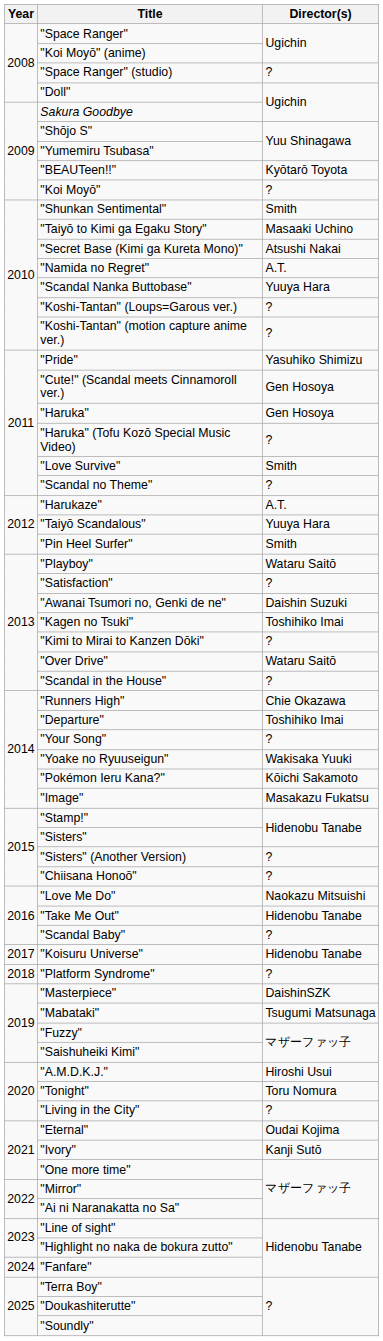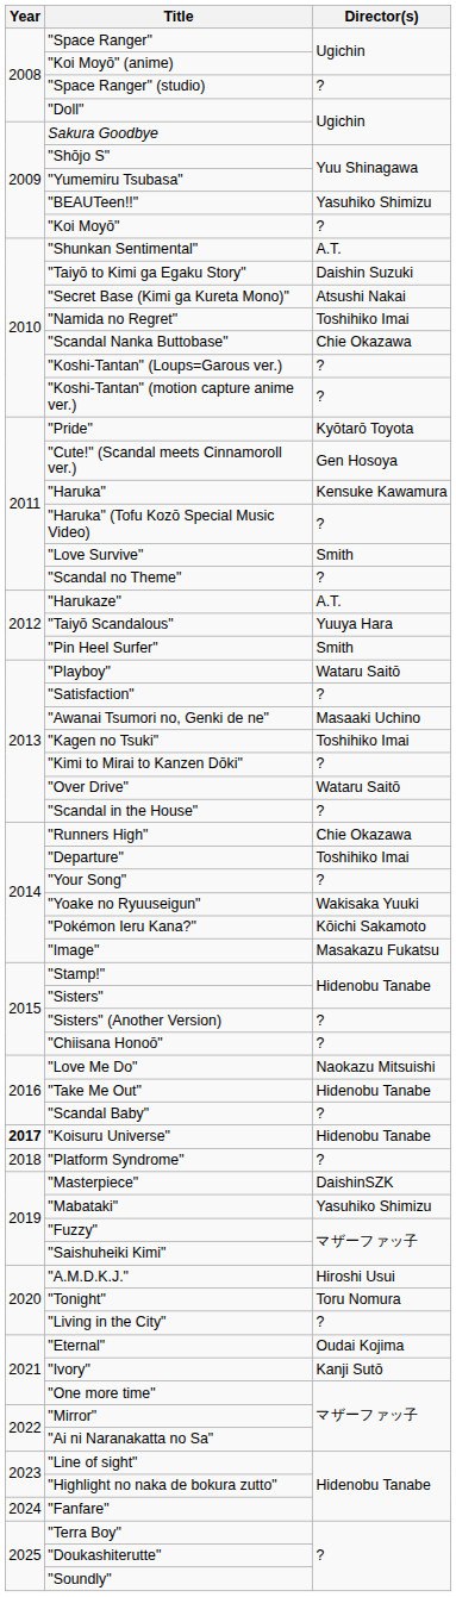 <table class="wikitable">
 <tr>
 <th style="text-align:center;">Year</th>
 <th style="text-align:center; width:285px;">Title</th>
 <th style="text-align:center;">Director(s)</th>
 </tr>
 <tr>
 <td style="text-align:center;" rowspan="4">2008</td>
 <td>"Space Ranger"</td>
 <td rowspan=2>Ugichin</td>
 </tr>
 <tr>
 <td>"Koi Moyō" (anime)</td>
 </tr>
 <tr>
 <td>"Space Ranger" (studio)</td>
 <td>?</td>
 </tr>
 <tr>
 <td>"Doll"</td>
 <td rowspan=2>Ugichin</td>
 </tr>
 <tr>
 <td style="text-align:center;" rowspan="5">2009</td>
 <td><em>Sakura Goodbye</em></td>
 </tr>
 <tr>
 <td>"Shōjo S"</td>
 <td rowspan=2>Yuu Shinagawa</td>
 </tr>
 <tr>
 <td>"Yumemiru Tsubasa"</td>
 </tr>
 <tr>
 <td>"BEAUTeen!!"</td>
-<td>Kyōtarō Toyota</td>
+<td>Yasuhiko Shimizu</td>
 </tr>
 <tr>
 <td>"Koi Moyō"</td>
 <td>?</td>
 </tr>
 <tr>
 <td style="text-align:center;" rowspan="7">2010</td>
 <td>"Shunkan Sentimental"</td>
-<td>Smith</td>
+<td>A.T.</td>
 </tr>
 <tr>
 <td>"Taiyō to Kimi ga Egaku Story"</td>
-<td>Masaaki Uchino</td>
+<td>Daishin Suzuki</td>
 </tr>
 <tr>
 <td>"Secret Base (Kimi ga Kureta Mono)"</td>
 <td>Atsushi Nakai</td>
 </tr>
 <tr>
 <td>"Namida no Regret"</td>
-<td>A.T.</td>
+<td>Toshihiko Imai</td>
 </tr>
 <tr>
 <td>"Scandal Nanka Buttobase"</td>
-<td>Yuuya Hara</td>
+<td>Chie Okazawa</td>
 </tr>
 <tr>
 <td>"Koshi-Tantan" (Loups=Garous ver.)</td>
 <td>?</td>
 </tr>
 <tr>
 <td>"Koshi-Tantan" (motion capture anime ver.)</td>
 <td>?</td>
 </tr>
 <tr>
 <td style="text-align:center;" rowspan="6">2011</td>
 <td>"Pride"</td>
-<td>Yasuhiko Shimizu</td>
+<td>Kyōtarō Toyota</td>
 </tr>
 <tr>
 <td>"Cute!" (Scandal meets Cinnamoroll ver.)</td>
 <td>Gen Hosoya</td>
 </tr>
 <tr>
 <td>"Haruka"</td>
-<td>Gen Hosoya</td>
+<td>Kensuke Kawamura</td>
 </tr>
 <tr>
 <td>"Haruka" (Tofu Kozō Special Music Video)</td>
 <td>?</td>
 </tr>
 <tr>
 <td>"Love Survive"</td>
 <td>Smith</td>
 </tr>
 <tr>
 <td>"Scandal no Theme"</td>
 <td>?</td>
 </tr>
 <tr>
 <td style="text-align:center;" rowspan="3">2012</td>
 <td>"Harukaze"</td>
 <td>A.T.</td>
 </tr>
 <tr>
 <td>"Taiyō Scandalous"</td>
 <td>Yuuya Hara</td>
 </tr>
 <tr>
 <td>"Pin Heel Surfer"</td>
 <td>Smith</td>
 </tr>
 <tr>
 <td style="text-align:center;" rowspan="7">2013</td>
 <td>"Playboy"</td>
 <td>Wataru Saitō</td>
 </tr>
 <tr>
 <td>"Satisfaction"</td>
 <td>?</td>
 </tr>
 <tr>
 <td>"Awanai Tsumori no, Genki de ne"</td>
-<td>Daishin Suzuki</td>
+<td>Masaaki Uchino</td>
 </tr>
 <tr>
 <td>"Kagen no Tsuki"</td>
 <td>Toshihiko Imai</td>
 </tr>
 <tr>
 <td>"Kimi to Mirai to Kanzen Dōki"</td>
 <td>?</td>
 </tr>
 <tr>
 <td>"Over Drive"</td>
 <td>Wataru Saitō</td>
 </tr>
 <tr>
 <td>"Scandal in the House"</td>
 <td>?</td>
 </tr>
 <tr>
 <td style="text-align:center;" rowspan="6">2014</td>
 <td>"Runners High"</td>
 <td>Chie Okazawa</td>
 </tr>
 <tr>
 <td>"Departure"</td>
 <td>Toshihiko Imai</td>
 </tr>
 <tr>
 <td>"Your Song"</td>
 <td>?</td>
 </tr>
 <tr>
 <td>"Yoake no Ryuuseigun"</td>
 <td>Wakisaka Yuuki</td>
 </tr>
 <tr>
 <td>"Pokémon Ieru Kana?"</td>
 <td>Kōichi Sakamoto</td>
 </tr>
 <tr>
 <td>"Image"</td>
 <td>Masakazu Fukatsu</td>
 </tr>
 <tr>
 <td style="text-align:center;" rowspan="4">2015</td>
 <td>"Stamp!"</td>
 <td rowspan="2">Hidenobu Tanabe</td>
 </tr>
 <tr>
 <td>"Sisters"</td>
 </tr>
 <tr>
 <td>"Sisters" (Another Version)</td>
 <td>?</td>
 </tr>
 <tr>
 <td>"Chiisana Honoō"</td>
 <td>?</td>
 </tr>
 <tr>
 <td style="text-align:center;" rowspan="3">2016</td>
 <td>"Love Me Do"</td>
 <td>Naokazu Mitsuishi</td>
 </tr>
 <tr>
 <td>"Take Me Out"</td>
 <td>Hidenobu Tanabe</td>
 </tr>
 <tr>
 <td>"Scandal Baby"</td>
 <td>?</td>
 </tr>
 <tr>
-<td style="text-align:center;">2017</td>
+<td style="text-align:center;"><strong>2017</strong></td>
 <td>"Koisuru Universe"</td>
 <td>Hidenobu Tanabe</td>
 </tr>
 <tr>
 <td style="text-align:center;">2018</td>
 <td>"Platform Syndrome"</td>
 <td>?</td>
 </tr>
 <tr>
 <td style="text-align:center;" rowspan="4">2019</td>
 <td>"Masterpiece"</td>
 <td>DaishinSZK</td>
 </tr>
 <tr>
 <td>"Mabataki"</td>
-<td>Tsugumi Matsunaga</td>
+<td>Yasuhiko Shimizu</td>
 </tr>
 <tr>
 <td>"Fuzzy"</td>
 <td rowspan="2">マザーファッ子</td>
 </tr>
 <tr>
 <td>"Saishuheiki Kimi"</td>
 </tr>
 <tr>
 <td rowspan="3" style="text-align:center;">2020</td>
 <td>"A.M.D.K.J."</td>
 <td>Hiroshi Usui</td>
 </tr>
 <tr>
 <td>"Tonight"</td>
 <td>Toru Nomura</td>
 </tr>
 <tr>
 <td>"Living in the City"</td>
 <td>?</td>
 </tr>
 <tr>
 <td rowspan="3" style="text-align:center;">2021</td>
 <td>"Eternal"</td>
 <td>Oudai Kojima</td>
 </tr>
 <tr>
 <td>"Ivory"</td>
 <td>Kanji Sutō</td>
 </tr>
 <tr>
 <td>"One more time"</td>
 <td rowspan="3">マザーファッ子</td>
 </tr>
 <tr>
 <td rowspan="2" style="text-align:center;">2022</td>
 <td>"Mirror"</td>
 </tr>
 <tr>
 <td>"Ai ni Naranakatta no Sa"</td>
 </tr>
 <tr>
 <td rowspan="2" style="text-align:center;">2023</td>
 <td>"Line of sight"</td>
 <td rowspan="3">Hidenobu Tanabe</td>
 </tr>
 <tr>
 <td>"Highlight no naka de bokura zutto"</td>
 </tr>
 <tr>
 <td rowspan="1" style="text-align:center;">2024</td>
 <td>"Fanfare"</td>
 </tr>
 <tr>
 <td rowspan="3" style="text-align:center;">2025</td>
 <td>"Terra Boy"</td>
 <td rowspan="3">?</td>
 </tr>
 <tr>
 <td>"Doukashiterutte"</td>
 </tr>
 <tr>
 <td>"Soundly"</td>
 </tr>
 </table>
